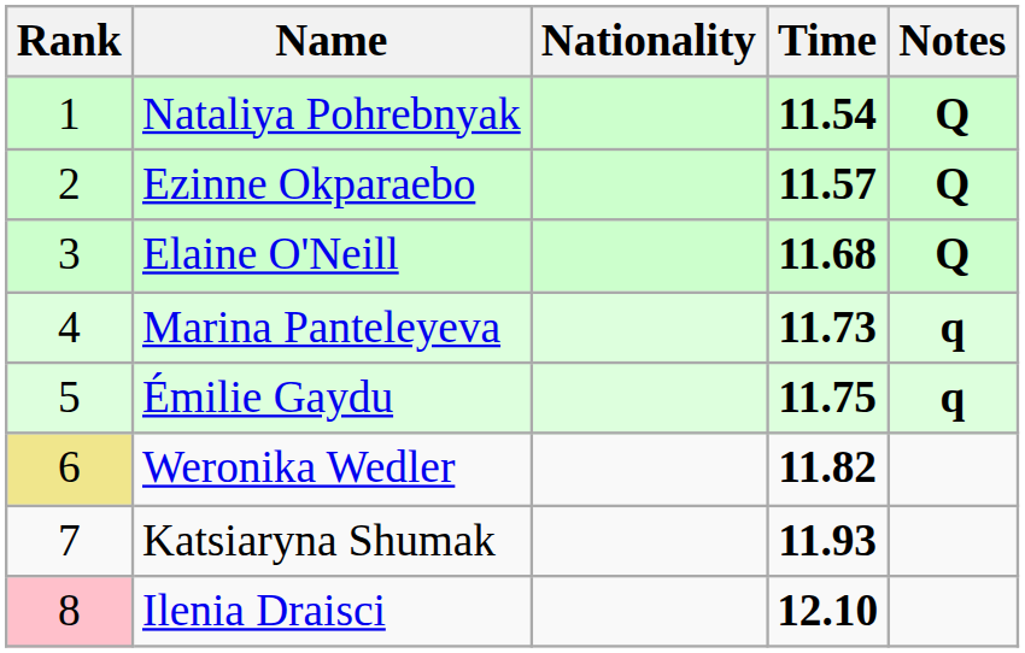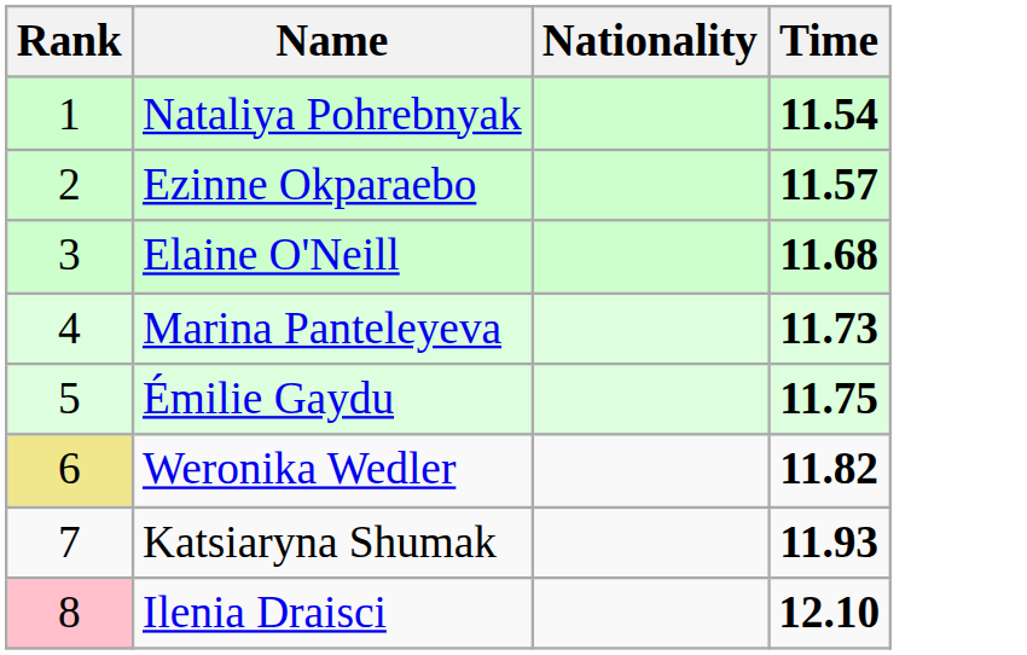 <table class="wikitable sortable" style="text-align:center">
 <tr>
 <th>Rank</th>
 <th>Name</th>
 <th>Nationality</th>
 <th>Time</th>
-<th>Notes</th>
 </tr>
 <tr bgcolor=ccffcc>
 <td>1</td>
 <td align=left><a href='#'>Nataliya Pohrebnyak</a></td>
 <td align=left></td>
 <td><strong>11.54</strong></td>
-<td><strong>Q</strong></td>
 </tr>
 <tr bgcolor=ccffcc>
 <td>2</td>
 <td align=left><a href='#'>Ezinne Okparaebo</a></td>
 <td align=left></td>
 <td><strong>11.57</strong></td>
-<td><strong>Q</strong></td>
 </tr>
 <tr bgcolor=ccffcc>
 <td>3</td>
 <td align=left><a href='#'>Elaine O'Neill</a></td>
 <td align=left></td>
 <td><strong>11.68</strong></td>
-<td><strong>Q</strong></td>
 </tr>
 <tr bgcolor=ddffdd>
 <td>4</td>
 <td align=left><a href='#'>Marina Panteleyeva</a></td>
 <td align=left></td>
 <td><strong>11.73</strong></td>
-<td><strong>q</strong></td>
 </tr>
 <tr bgcolor=ddffdd>
 <td>5</td>
 <td align=left><a href='#'>Émilie Gaydu</a></td>
 <td align=left></td>
 <td><strong>11.75</strong></td>
-<td><strong>q</strong></td>
 </tr>
 <tr>
 <td style="background: khaki;">6</td>
 <td align=left><a href='#'>Weronika Wedler</a></td>
 <td align=left></td>
 <td><strong>11.82</strong></td>
-<td></td>
 </tr>
 <tr>
 <td>7</td>
 <td align=left>Katsiaryna Shumak</td>
 <td align=left></td>
 <td><strong>11.93</strong></td>
-<td></td>
 </tr>
 <tr>
 <td style="background: pink;">8</td>
 <td align=left><a href='#'>Ilenia Draisci</a></td>
 <td align=left></td>
 <td><strong>12.10</strong></td>
-<td></td>
 </tr>
 </table>
